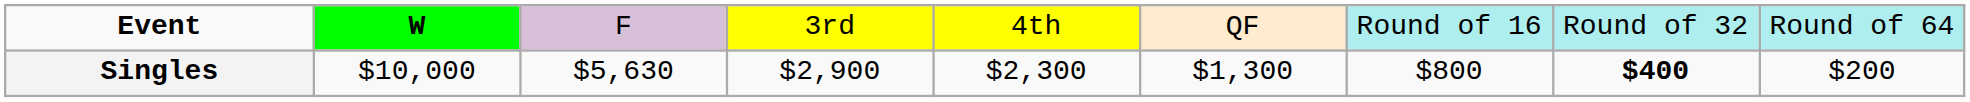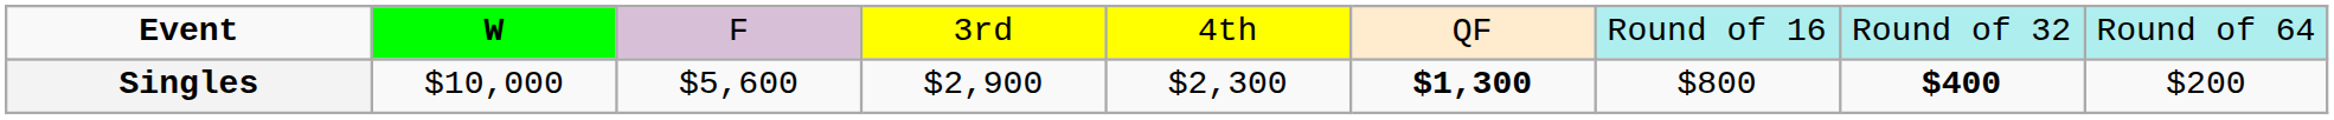 <table class=wikitable style=font-size:95%;text-align:center>
 <tr>
 <td style="width:130px"><strong>Event</strong></td>
 <td style="width:85px; background:lime"><strong>W</strong></td>
 <td style="width:85px; background:thistle">F</td>
 <td style="width:85px; background:#ffff00">3rd</td>
 <td style="width:85px; background:#ffff00">4th</td>
 <td style="width:85px; background:#ffebcd">QF</td>
 <td style="width:85px; background:#afeeee">Round of 16</td>
 <td style="width:85px; background:#afeeee">Round of 32</td>
 <td style="width:85px; background:#afeeee">Round of 64</td>
 </tr>
 <tr>
 <th style=background:#f3f3f3>Singles </th>
 <td>$10,000</td>
-<td>$5,630</td>
+<td>$5,600</td>
 <td>$2,900</td>
 <td>$2,300</td>
-<td>$1,300</td>
+<td><strong>$1,300</strong></td>
 <td>$800</td>
 <td><strong>$400</strong></td>
 <td>$200</td>
 </tr>
 </table>
